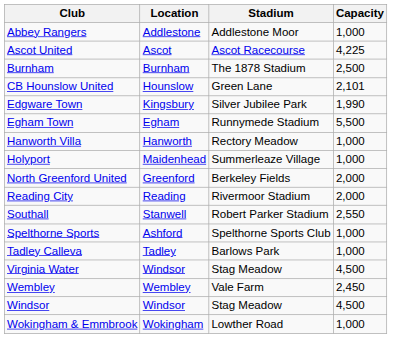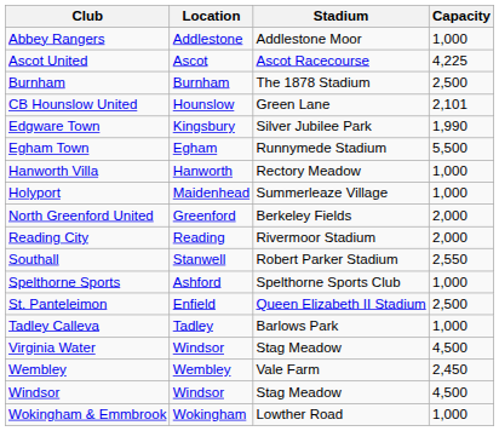 <table class="wikitable sortable" style="font-size:100%">
 <tr>
 <th>Club</th>
 <th>Location</th>
 <th>Stadium</th>
 <th>Capacity</th>
 </tr>
 <tr>
 <td><a href='#'>Abbey Rangers</a></td>
 <td><a href='#'>Addlestone</a></td>
 <td>Addlestone Moor</td>
 <td>1,000</td>
 </tr>
 <tr>
 <td><a href='#'>Ascot United</a></td>
 <td><a href='#'>Ascot</a></td>
 <td><a href='#'>Ascot Racecourse</a></td>
 <td>4,225</td>
 </tr>
 <tr>
 <td><a href='#'>Burnham</a></td>
 <td><a href='#'>Burnham</a></td>
 <td>The 1878 Stadium</td>
 <td>2,500</td>
 </tr>
 <tr>
 <td><a href='#'>CB Hounslow United</a></td>
 <td><a href='#'>Hounslow</a></td>
 <td>Green Lane</td>
 <td>2,101</td>
 </tr>
 <tr>
 <td><a href='#'>Edgware Town</a></td>
 <td><a href='#'>Kingsbury</a></td>
 <td>Silver Jubilee Park</td>
 <td>1,990</td>
 </tr>
 <tr>
 <td><a href='#'>Egham Town</a></td>
 <td><a href='#'>Egham</a></td>
 <td>Runnymede Stadium</td>
 <td>5,500</td>
 </tr>
 <tr>
 <td><a href='#'>Hanworth Villa</a></td>
 <td><a href='#'>Hanworth</a></td>
 <td>Rectory Meadow</td>
 <td>1,000</td>
 </tr>
 <tr>
 <td><a href='#'>Holyport</a></td>
 <td><a href='#'>Maidenhead</a></td>
 <td>Summerleaze Village</td>
 <td>1,000</td>
 </tr>
 <tr>
 <td><a href='#'>North Greenford United</a></td>
 <td><a href='#'>Greenford</a></td>
 <td>Berkeley Fields</td>
 <td>2,000</td>
 </tr>
 <tr>
 <td><a href='#'>Reading City</a></td>
 <td><a href='#'>Reading</a></td>
 <td>Rivermoor Stadium</td>
 <td>2,000</td>
 </tr>
 <tr>
 <td><a href='#'>Southall</a></td>
 <td><a href='#'>Stanwell</a></td>
 <td>Robert Parker Stadium</td>
 <td>2,550</td>
 </tr>
 <tr>
 <td><a href='#'>Spelthorne Sports</a></td>
 <td><a href='#'>Ashford</a></td>
 <td>Spelthorne Sports Club</td>
 <td>1,000</td>
 </tr>
 <tr>
+<td><a href='#'>St. Panteleimon</a></td>
+<td><a href='#'>Enfield</a></td>
+<td><a href='#'>Queen Elizabeth II Stadium</a></td>
+<td>2,500</td>
+</tr>
+<tr>
 <td><a href='#'>Tadley Calleva</a></td>
 <td><a href='#'>Tadley</a></td>
 <td>Barlows Park</td>
 <td>1,000</td>
 </tr>
 <tr>
 <td><a href='#'>Virginia Water</a></td>
 <td><a href='#'>Windsor</a></td>
 <td>Stag Meadow</td>
 <td>4,500</td>
 </tr>
 <tr>
 <td><a href='#'>Wembley</a></td>
 <td><a href='#'>Wembley</a></td>
 <td>Vale Farm</td>
 <td>2,450</td>
 </tr>
 <tr>
 <td><a href='#'>Windsor</a></td>
 <td><a href='#'>Windsor</a></td>
 <td>Stag Meadow</td>
 <td>4,500</td>
 </tr>
 <tr>
 <td><a href='#'>Wokingham & Emmbrook</a></td>
 <td><a href='#'>Wokingham</a></td>
 <td>Lowther Road</td>
 <td>1,000</td>
 </tr>
 </table>
